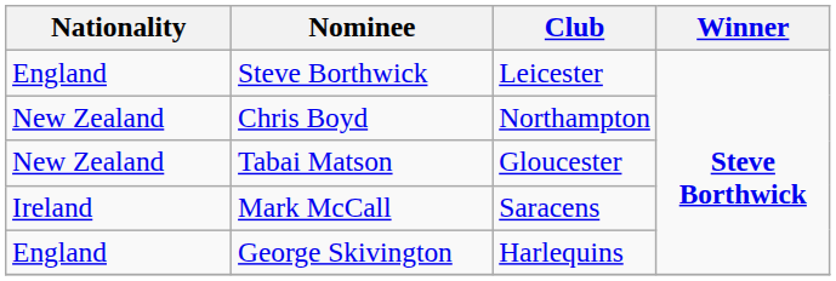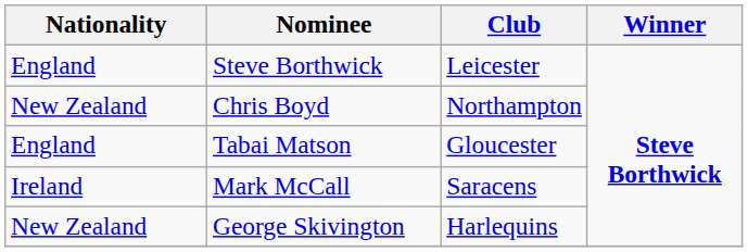 <table class="wikitable">
 <tr>
 <th width=120>Nationality</th>
 <th width=140>Nominee</th>
 <th width=80><a href='#'>Club</a></th>
 <th width=90><a href='#'>Winner</a></th>
 </tr>
 <tr>
 <td> <a href='#'>England</a></td>
 <td><a href='#'>Steve Borthwick</a></td>
 <td><a href='#'>Leicester</a></td>
 <td rowspan=5 align=center><br><strong><a href='#'>Steve Borthwick</a></strong></td>
 </tr>
 <tr>
 <td> <a href='#'>New Zealand</a></td>
 <td><a href='#'>Chris Boyd</a></td>
 <td><a href='#'>Northampton</a></td>
 </tr>
 <tr>
-<td> <a href='#'>New Zealand</a></td>
+<td> <a href='#'>England</a></td>
 <td><a href='#'>Tabai Matson</a></td>
 <td><a href='#'>Gloucester</a></td>
 </tr>
 <tr>
 <td> <a href='#'>Ireland</a></td>
 <td><a href='#'>Mark McCall</a></td>
 <td><a href='#'>Saracens</a></td>
 </tr>
 <tr>
-<td> <a href='#'>England</a></td>
+<td> <a href='#'>New Zealand</a></td>
 <td><a href='#'>George Skivington</a></td>
 <td><a href='#'>Harlequins</a></td>
 </tr>
 <tr>
 </tr>
 </table>
